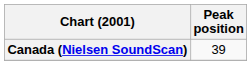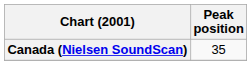 <table class="wikitable plainrowheaders" style="text-align:center">
 <tr>
 <th scope="col">Chart (2001)</th>
 <th scope="col">Peak<br>position</th>
 </tr>
 <tr>
 <th scope="row">Canada (<a href='#'>Nielsen SoundScan</a>)</th>
-<td>39</td>
+<td>35</td>
 </tr>
 <tr>
 </tr>
 <tr>
 </tr>
 </table>
